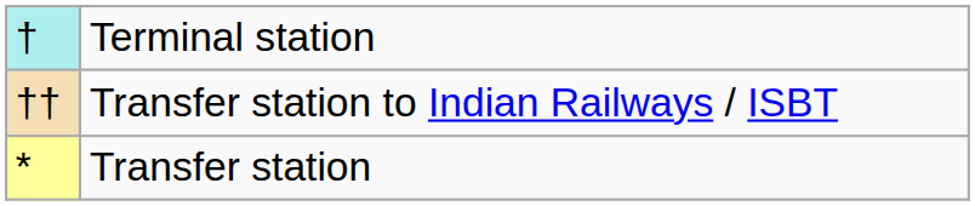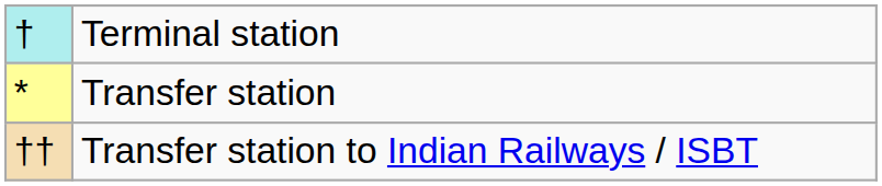 <table class="wikitable" width="30%" style="text-align: left;" style=font-size:95%; width="30%">
 <tr>
 <td style="background-color:#AFEEEE">†</td>
 <td>Terminal station</td>
 </tr>
 <tr>
+<td style="background-color:#FFFF99">*</td>
+<td>Transfer station</td>
+</tr>
+<tr>
 <td style="background-color:#F5DEB3">††</td>
 <td>Transfer station to <a href='#'>Indian Railways</a> / <a href='#'>ISBT</a></td>
 </tr>
-<tr>
-<td style="background-color:#FFFF99">*</td>
-<td>Transfer station</td>
-</tr>
 </table>
